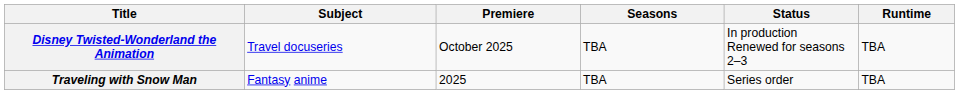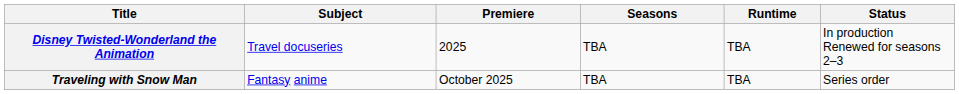 <table class="wikitable plainrowheaders sortable" style="width:99%;">
 <tr>
 <th scope="col" style="width:25%;">Title</th>
 <th scope="col" style="width:20%;">Subject</th>
 <th scope="col" style="width:15%;">Premiere</th>
 <th scope="col" style="width:15%;">Seasons</th>
+<th scope="col" style="width:10%;">Runtime</th>
 <th scope="col" style="width:14%;">Status</th>
-<th scope="col" style="width:10%;">Runtime</th>
 </tr>
 <tr>
 <th scope="row"><em><a href='#'>Disney Twisted-Wonderland the Animation</a></em></th>
 <td><a href='#'>Travel docuseries</a></td>
-<td>October 2025</td>
+<td>2025</td>
+<td>TBA</td>
 <td>TBA</td>
 <td>In production<br>Renewed for seasons 2–3</td>
-<td>TBA</td>
 </tr>
 <tr>
 <th scope="row"><em>Traveling with Snow Man</em></th>
 <td><a href='#'>Fantasy</a> <a href='#'>anime</a></td>
-<td>2025</td>
+<td>October 2025</td>
+<td>TBA</td>
 <td>TBA</td>
 <td>Series order</td>
-<td>TBA</td>
 </tr>
 </table>
